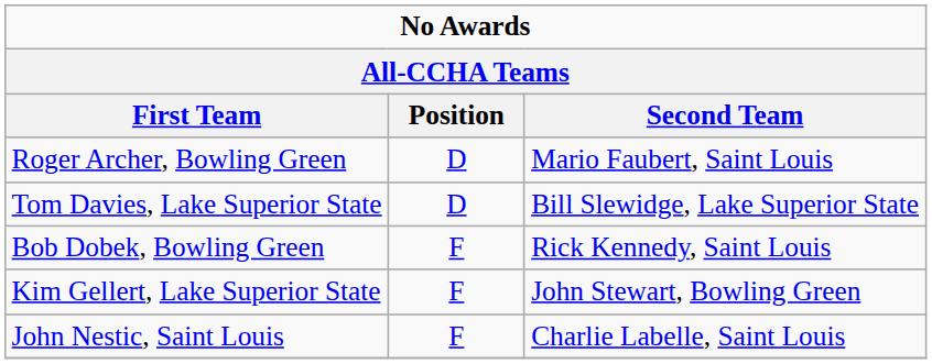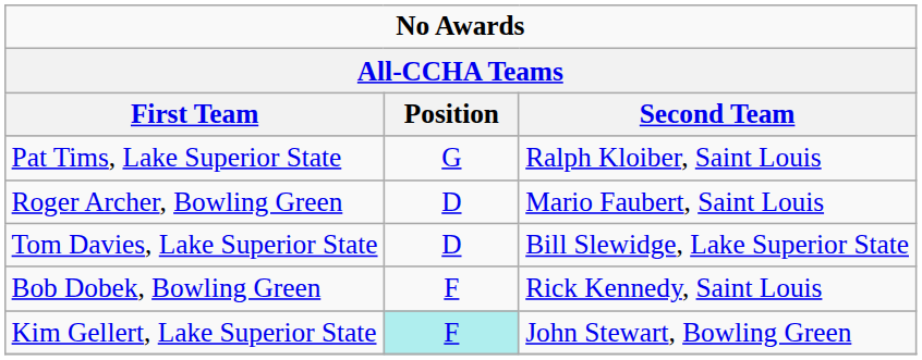 <table class="wikitable">
 <tr>
 <td colspan=3 align=center><strong>No Awards</strong></td>
 </tr>
 <tr>
 <th colspan=3><a href='#'>All-CCHA Teams</a></th>
 </tr>
 <tr>
 <th><a href='#'>First Team</a></th>
 <th>  Position  </th>
 <th><a href='#'>Second Team</a></th>
+</tr>
+<tr>
+<td><a href='#'>Pat Tims</a>, <a href='#'>Lake Superior State</a></td>
+<td align=center><a href='#'>G</a></td>
+<td><a href='#'>Ralph Kloiber</a>, <a href='#'>Saint Louis</a></td>
 </tr>
 <tr>
 <td><a href='#'>Roger Archer</a>, <a href='#'>Bowling Green</a></td>
 <td align=center><a href='#'>D</a></td>
 <td><a href='#'>Mario Faubert</a>, <a href='#'>Saint Louis</a></td>
 </tr>
 <tr>
 <td><a href='#'>Tom Davies</a>, <a href='#'>Lake Superior State</a></td>
 <td align=center><a href='#'>D</a></td>
 <td><a href='#'>Bill Slewidge</a>, <a href='#'>Lake Superior State</a></td>
 </tr>
 <tr>
 <td><a href='#'>Bob Dobek</a>, <a href='#'>Bowling Green</a></td>
 <td align=center><a href='#'>F</a></td>
 <td><a href='#'>Rick Kennedy</a>, <a href='#'>Saint Louis</a></td>
 </tr>
 <tr>
 <td><a href='#'>Kim Gellert</a>, <a href='#'>Lake Superior State</a></td>
-<td align=center><a href='#'>F</a></td>
+<td align=center style="background: paleturquoise;"><a href='#'>F</a></td>
 <td><a href='#'>John Stewart</a>, <a href='#'>Bowling Green</a></td>
-</tr>
-<tr>
-<td><a href='#'>John Nestic</a>, <a href='#'>Saint Louis</a></td>
-<td align=center><a href='#'>F</a></td>
-<td><a href='#'>Charlie Labelle</a>, <a href='#'>Saint Louis</a></td>
 </tr>
 <tr>
 </tr>
 </table>
